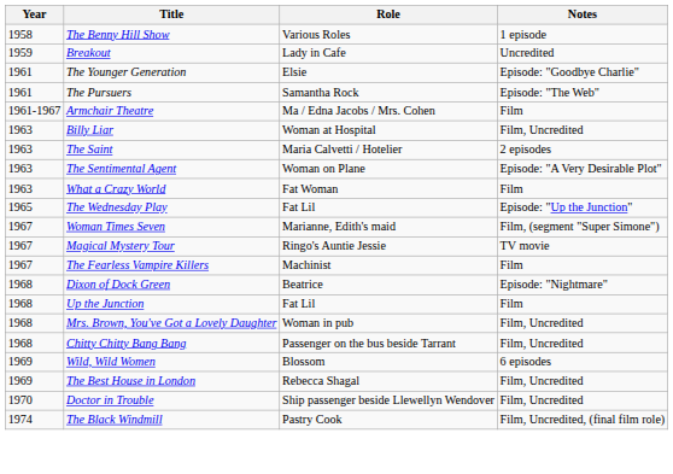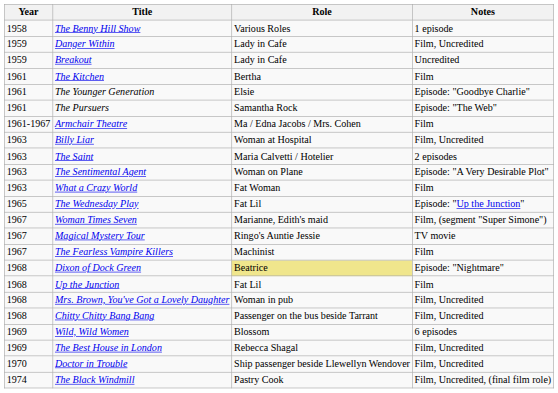 <table class="wikitable">
 <tr>
 <th>Year</th>
 <th>Title</th>
 <th>Role</th>
 <th>Notes</th>
 </tr>
 <tr>
 <td>1958</td>
 <td><em><a href='#'>The Benny Hill Show</a></em></td>
 <td>Various Roles</td>
 <td>1 episode</td>
 </tr>
 <tr>
 <td>1959</td>
+<td><em><a href='#'>Danger Within</a></em></td>
+<td>Lady in Cafe</td>
+<td>Film, Uncredited</td>
+</tr>
+<tr>
+<td>1959</td>
 <td><em><a href='#'>Breakout</a></em></td>
 <td>Lady in Cafe</td>
 <td>Uncredited</td>
+</tr>
+<tr>
+<td>1961</td>
+<td><em><a href='#'>The Kitchen</a></em></td>
+<td>Bertha</td>
+<td>Film</td>
 </tr>
 <tr>
 <td>1961</td>
 <td><em>The Younger Generation</em></td>
 <td>Elsie</td>
 <td>Episode: "Goodbye Charlie"</td>
 </tr>
 <tr>
 <td>1961</td>
 <td><em>The Pursuers</em></td>
 <td>Samantha Rock</td>
 <td>Episode: "The Web"</td>
 </tr>
 <tr>
 <td>1961-1967</td>
 <td><em><a href='#'>Armchair Theatre</a></em></td>
 <td>Ma / Edna Jacobs / Mrs. Cohen</td>
 <td>Film</td>
 </tr>
 <tr>
 <td>1963</td>
 <td><em><a href='#'>Billy Liar</a></em></td>
 <td>Woman at Hospital</td>
 <td>Film, Uncredited</td>
 </tr>
 <tr>
 <td>1963</td>
 <td><em><a href='#'>The Saint</a></em></td>
 <td>Maria Calvetti / Hotelier</td>
 <td>2 episodes</td>
 </tr>
 <tr>
 <td>1963</td>
 <td><em><a href='#'>The Sentimental Agent</a></em></td>
 <td>Woman on Plane</td>
 <td>Episode: "A Very Desirable Plot"</td>
 </tr>
 <tr>
 <td>1963</td>
 <td><em><a href='#'>What a Crazy World</a></em></td>
 <td>Fat Woman</td>
 <td>Film</td>
 </tr>
 <tr>
 <td>1965</td>
 <td><em><a href='#'>The Wednesday Play</a></em></td>
 <td>Fat Lil</td>
 <td>Episode: "<a href='#'>Up the Junction</a>"</td>
 </tr>
 <tr>
 <td>1967</td>
 <td><em><a href='#'>Woman Times Seven</a></em></td>
 <td>Marianne, Edith's maid</td>
 <td>Film, (segment "Super Simone")</td>
 </tr>
 <tr>
 <td>1967</td>
 <td><em><a href='#'>Magical Mystery Tour</a></em></td>
 <td>Ringo's Auntie Jessie</td>
 <td>TV movie</td>
 </tr>
 <tr>
 <td>1967</td>
 <td><em><a href='#'>The Fearless Vampire Killers</a></em></td>
 <td>Machinist</td>
 <td>Film</td>
 </tr>
 <tr>
 <td>1968</td>
 <td><em><a href='#'>Dixon of Dock Green</a></em></td>
-<td>Beatrice</td>
+<td style="background: khaki;">Beatrice</td>
 <td>Episode: "Nightmare"</td>
 </tr>
 <tr>
 <td>1968</td>
 <td><em><a href='#'>Up the Junction</a></em></td>
 <td>Fat Lil</td>
 <td>Film</td>
 </tr>
 <tr>
 <td>1968</td>
 <td><em><a href='#'>Mrs. Brown, You've Got a Lovely Daughter</a></em></td>
 <td>Woman in pub</td>
 <td>Film, Uncredited</td>
 </tr>
 <tr>
 <td>1968</td>
 <td><em><a href='#'>Chitty Chitty Bang Bang</a></em></td>
 <td>Passenger on the bus beside Tarrant</td>
 <td>Film, Uncredited</td>
 </tr>
 <tr>
 <td>1969</td>
 <td><em><a href='#'>Wild, Wild Women</a></em></td>
 <td>Blossom</td>
 <td>6 episodes</td>
 </tr>
 <tr>
 <td>1969</td>
 <td><em><a href='#'>The Best House in London</a></em></td>
 <td>Rebecca Shagal</td>
 <td>Film, Uncredited</td>
 </tr>
 <tr>
 <td>1970</td>
 <td><em><a href='#'>Doctor in Trouble</a></em></td>
 <td>Ship passenger beside Llewellyn Wendover</td>
 <td>Film, Uncredited</td>
 </tr>
 <tr>
 <td>1974</td>
 <td><em><a href='#'>The Black Windmill</a></em></td>
 <td>Pastry Cook</td>
 <td>Film, Uncredited, (final film role)</td>
 </tr>
 </table>
